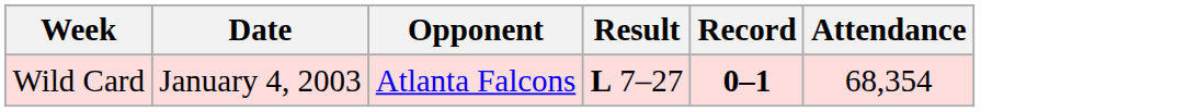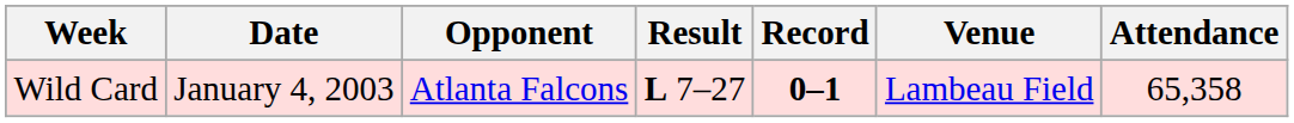 <table class="wikitable" style="text-align:center">
 <tr>
 <th>Week</th>
 <th>Date</th>
 <th>Opponent</th>
 <th>Result</th>
 <th>Record</th>
+<th>Venue</th>
 <th>Attendance</th>
 </tr>
 <tr style="background:#ffdddd">
 <td>Wild Card</td>
 <td>January 4, 2003</td>
 <td><a href='#'>Atlanta Falcons</a></td>
 <td><strong>L</strong> 7–27</td>
 <td><strong>0–1</strong></td>
-<td>68,354</td>
+<td><a href='#'>Lambeau Field</a></td>
+<td>65,358</td>
 </tr>
 </table>
